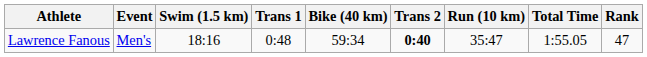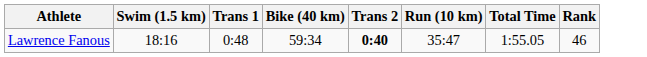 <table class="wikitable" style="font-size:90%">
 <tr>
 <th>Athlete</th>
-<th>Event</th>
 <th>Swim (1.5 km)</th>
 <th>Trans 1</th>
 <th>Bike (40 km)</th>
 <th>Trans 2</th>
 <th>Run (10 km)</th>
 <th>Total Time</th>
 <th>Rank</th>
 </tr>
 <tr align=center>
 <td align=left><a href='#'>Lawrence Fanous</a></td>
-<td align=left><a href='#'>Men's</a></td>
 <td>18:16</td>
 <td>0:48</td>
 <td>59:34</td>
 <td><strong>0:40</strong></td>
 <td>35:47</td>
 <td>1:55.05</td>
-<td>47</td>
+<td>46</td>
 </tr>
 </table>
